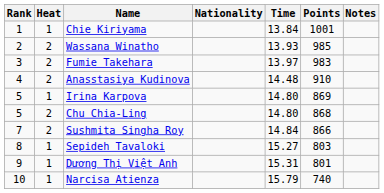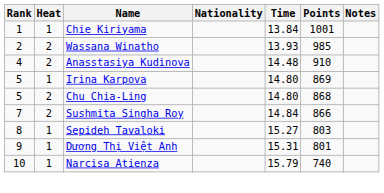 <table class="wikitable sortable" style="text-align:center">
 <tr>
 <th>Rank</th>
 <th>Heat</th>
 <th>Name</th>
 <th>Nationality</th>
 <th>Time</th>
 <th>Points</th>
 <th>Notes</th>
 </tr>
 <tr>
 <td>1</td>
 <td>1</td>
 <td align="left"><a href='#'>Chie Kiriyama</a></td>
 <td align=left></td>
 <td>13.84</td>
 <td>1001</td>
 <td></td>
 </tr>
 <tr>
 <td>2</td>
 <td>2</td>
 <td align="left"><a href='#'>Wassana Winatho</a></td>
 <td align=left></td>
 <td>13.93</td>
 <td>985</td>
-<td></td>
-</tr>
-<tr>
-<td>3</td>
-<td>2</td>
-<td align="left"><a href='#'>Fumie Takehara</a></td>
-<td align=left></td>
-<td>13.97</td>
-<td>983</td>
 <td></td>
 </tr>
 <tr>
 <td>4</td>
 <td>2</td>
 <td align="left"><a href='#'>Anasstasiya Kudinova</a></td>
 <td align=left></td>
 <td>14.48</td>
 <td>910</td>
 <td></td>
 </tr>
 <tr>
 <td>5</td>
 <td>1</td>
 <td align="left"><a href='#'>Irina Karpova</a></td>
 <td align=left></td>
 <td>14.80</td>
 <td>869</td>
 <td></td>
 </tr>
 <tr>
 <td>5</td>
 <td>2</td>
 <td align="left"><a href='#'>Chu Chia-Ling</a></td>
 <td align=left></td>
 <td>14.80</td>
 <td>868</td>
 <td></td>
 </tr>
 <tr>
 <td>7</td>
 <td>2</td>
 <td align="left"><a href='#'>Sushmita Singha Roy</a></td>
 <td align=left></td>
 <td>14.84</td>
 <td>866</td>
 <td></td>
 </tr>
 <tr>
 <td>8</td>
 <td>1</td>
 <td align="left"><a href='#'>Sepideh Tavaloki</a></td>
 <td align=left></td>
 <td>15.27</td>
 <td>803</td>
 <td></td>
 </tr>
 <tr>
 <td>9</td>
 <td>1</td>
 <td align="left"><a href='#'>Dương Thị Việt Anh</a></td>
 <td align=left></td>
 <td>15.31</td>
 <td>801</td>
 <td></td>
 </tr>
 <tr>
 <td>10</td>
 <td>1</td>
 <td align="left"><a href='#'>Narcisa Atienza</a></td>
 <td align=left></td>
 <td>15.79</td>
 <td>740</td>
 <td></td>
 </tr>
 </table>
